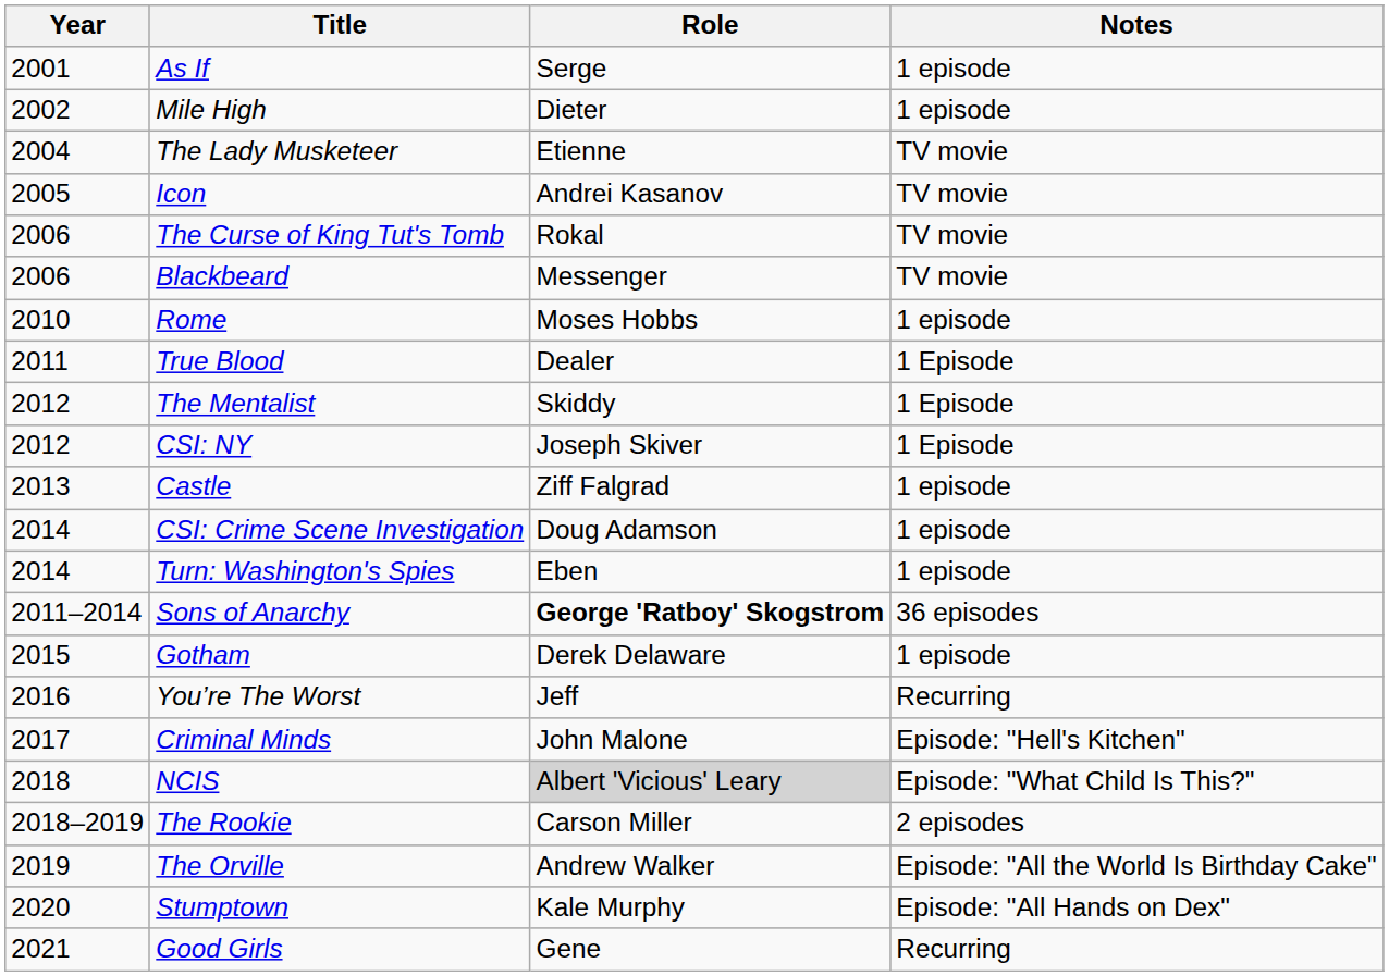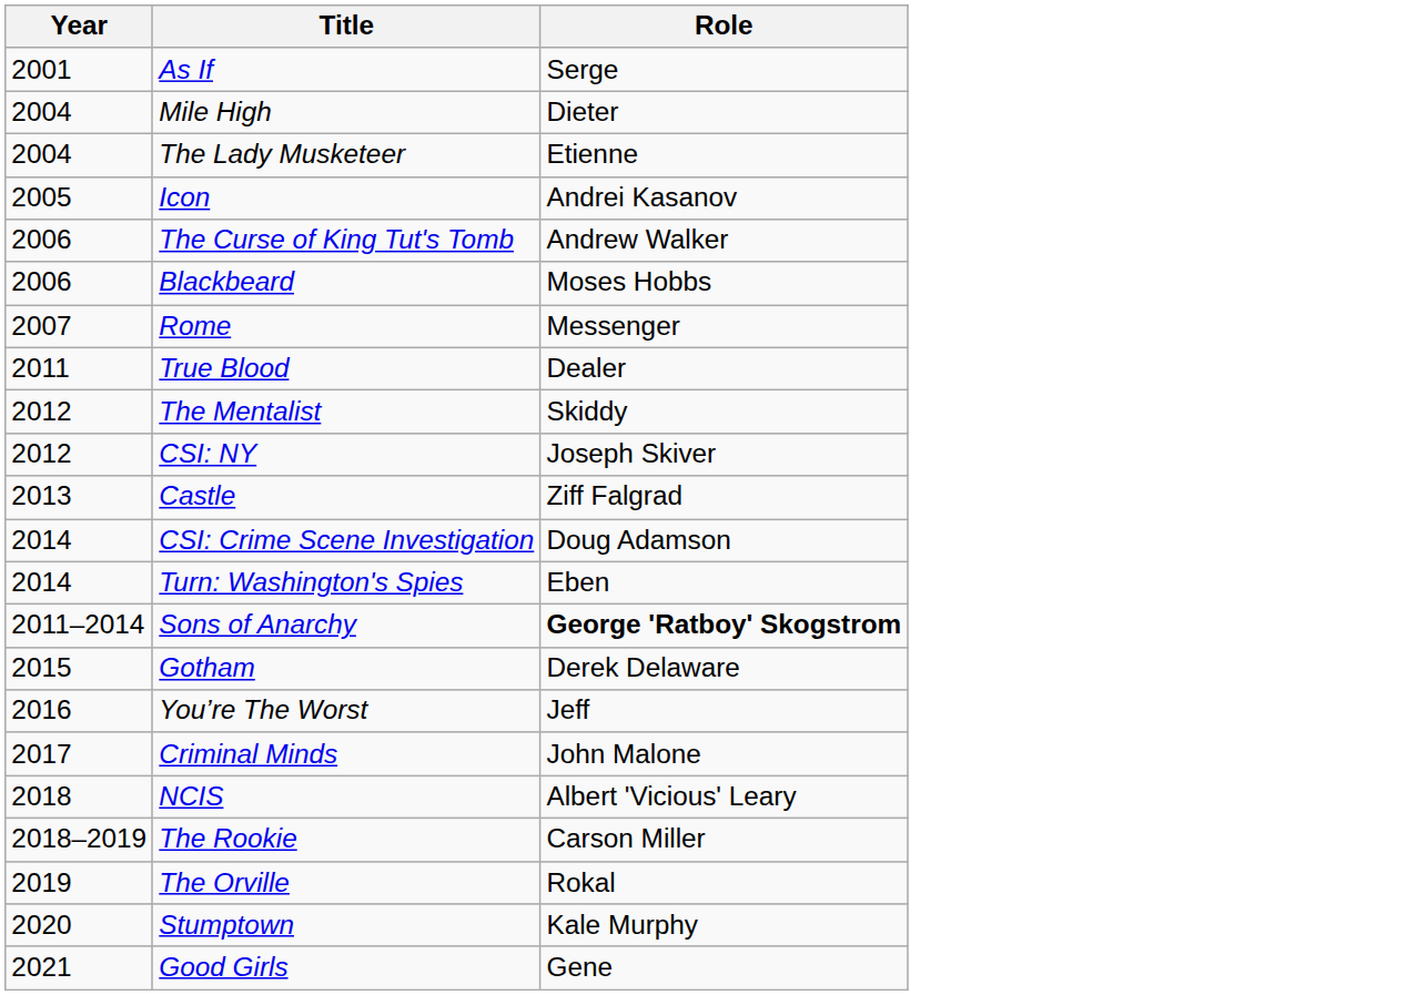 <table class="wikitable sortable">
 <tr>
 <th>Year</th>
 <th>Title</th>
 <th>Role</th>
-<th>Notes</th>
 </tr>
 <tr>
 <td>2001</td>
 <td><em><a href='#'>As If</a></em></td>
 <td>Serge</td>
-<td>1 episode</td>
 </tr>
 <tr>
-<td>2002</td>
+<td>2004</td>
 <td><em>Mile High</em></td>
 <td>Dieter</td>
-<td>1 episode</td>
 </tr>
 <tr>
 <td>2004</td>
 <td><em>The Lady Musketeer</em></td>
 <td>Etienne</td>
-<td>TV movie</td>
 </tr>
 <tr>
 <td>2005</td>
 <td><em><a href='#'>Icon</a></em></td>
 <td>Andrei Kasanov</td>
-<td>TV movie</td>
 </tr>
 <tr>
 <td>2006</td>
 <td><em><a href='#'>The Curse of King Tut's Tomb</a></em></td>
-<td>Rokal</td>
-<td>TV movie</td>
+<td>Andrew Walker</td>
 </tr>
 <tr>
 <td>2006</td>
 <td><em><a href='#'>Blackbeard</a></em></td>
-<td>Messenger</td>
-<td>TV movie</td>
+<td>Moses Hobbs</td>
 </tr>
 <tr>
-<td>2010</td>
+<td>2007</td>
 <td><em><a href='#'>Rome</a></em></td>
-<td>Moses Hobbs</td>
-<td>1 episode</td>
+<td>Messenger</td>
 </tr>
 <tr>
 <td>2011</td>
 <td><em><a href='#'>True Blood</a></em></td>
 <td>Dealer</td>
-<td>1 Episode</td>
 </tr>
 <tr>
 <td>2012</td>
 <td><em><a href='#'>The Mentalist</a></em></td>
 <td>Skiddy</td>
-<td>1 Episode</td>
 </tr>
 <tr>
 <td>2012</td>
 <td><em><a href='#'>CSI: NY</a></em></td>
 <td>Joseph Skiver</td>
-<td>1 Episode</td>
 </tr>
 <tr>
 <td>2013</td>
 <td><em><a href='#'>Castle</a></em></td>
 <td>Ziff Falgrad</td>
-<td>1 episode</td>
 </tr>
 <tr>
 <td>2014</td>
 <td><em><a href='#'>CSI: Crime Scene Investigation</a></em></td>
 <td>Doug Adamson</td>
-<td>1 episode</td>
 </tr>
 <tr>
 <td>2014</td>
 <td><em><a href='#'>Turn: Washington's Spies</a></em></td>
 <td>Eben</td>
-<td>1 episode</td>
 </tr>
 <tr>
 <td>2011–2014</td>
 <td><em><a href='#'>Sons of Anarchy</a></em></td>
 <td><strong>George 'Ratboy' Skogstrom</strong></td>
-<td>36 episodes</td>
 </tr>
 <tr>
 <td>2015</td>
 <td><em><a href='#'>Gotham</a></em></td>
 <td>Derek Delaware</td>
-<td>1 episode</td>
 </tr>
 <tr>
 <td>2016</td>
 <td><em>You’re The Worst</em></td>
 <td>Jeff</td>
-<td>Recurring</td>
 </tr>
 <tr>
 <td>2017</td>
 <td><em><a href='#'>Criminal Minds</a></em></td>
 <td>John Malone</td>
-<td>Episode: "Hell's Kitchen"</td>
 </tr>
 <tr>
 <td>2018</td>
 <td><em><a href='#'>NCIS</a></em></td>
-<td style="background: lightgrey;">Albert 'Vicious' Leary</td>
-<td>Episode: "What Child Is This?"</td>
+<td>Albert 'Vicious' Leary</td>
 </tr>
 <tr>
 <td>2018–2019</td>
 <td><em><a href='#'>The Rookie</a></em></td>
 <td>Carson Miller</td>
-<td>2 episodes</td>
 </tr>
 <tr>
 <td>2019</td>
 <td><em><a href='#'>The Orville</a></em></td>
-<td>Andrew Walker</td>
-<td>Episode: "All the World Is Birthday Cake"</td>
+<td>Rokal</td>
 </tr>
 <tr>
 <td>2020</td>
 <td><em><a href='#'>Stumptown</a></em></td>
 <td>Kale Murphy</td>
-<td>Episode: "All Hands on Dex"</td>
 </tr>
 <tr>
 <td>2021</td>
 <td><em><a href='#'>Good Girls</a></em></td>
 <td>Gene</td>
-<td>Recurring</td>
 </tr>
 </table>
